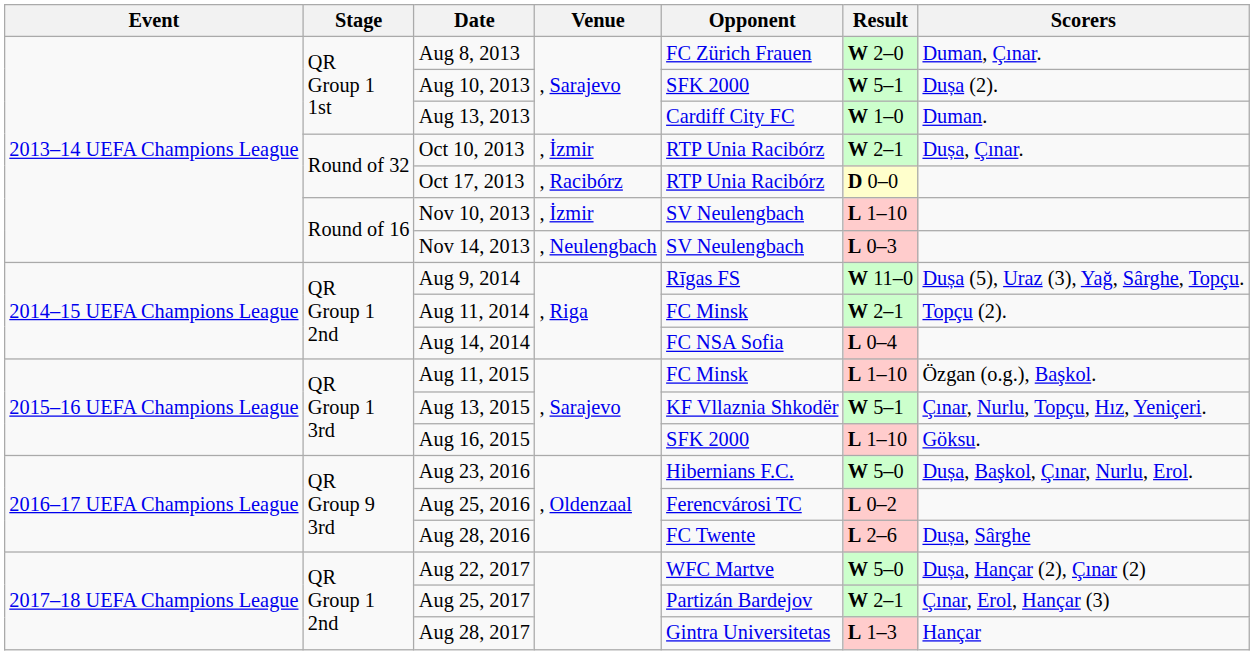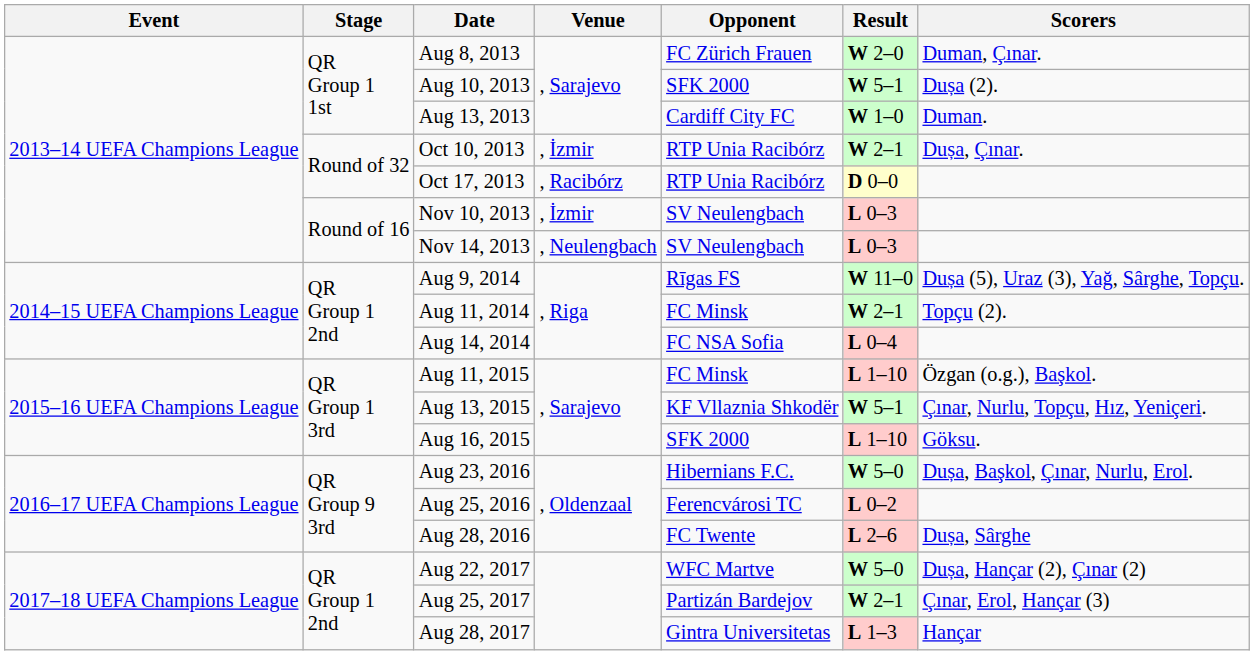 <table class=wikitable>
 <tr>
 <th>Event</th>
 <th>Stage</th>
 <th>Date</th>
 <th>Venue</th>
 <th>Opponent</th>
 <th>Result</th>
 <th>Scorers</th>
 </tr>
 <tr>
 <td rowspan=7><a href='#'>2013–14 UEFA Champions League</a></td>
 <td rowspan=3>QR<br>Group 1<br>1st</td>
 <td>Aug 8, 2013</td>
 <td rowspan=3>, <a href='#'>Sarajevo</a></td>
 <td> <a href='#'>FC Zürich Frauen</a></td>
 <td bgcolor=ccffcc><strong>W</strong> 2–0</td>
 <td><a href='#'>Duman</a>, <a href='#'>Çınar</a>.</td>
 </tr>
 <tr>
 <td>Aug 10, 2013</td>
 <td> <a href='#'>SFK 2000</a></td>
 <td bgcolor=ccffcc><strong>W</strong> 5–1</td>
 <td><a href='#'>Dușa</a> (2).</td>
 </tr>
 <tr>
 <td>Aug 13, 2013</td>
 <td> <a href='#'>Cardiff City FC</a></td>
 <td bgcolor=ccffcc><strong>W</strong> 1–0</td>
 <td><a href='#'>Duman</a>.</td>
 </tr>
 <tr>
 <td rowspan=2>Round of 32</td>
 <td>Oct 10, 2013</td>
 <td>, <a href='#'>İzmir</a></td>
 <td> <a href='#'>RTP Unia Racibórz</a></td>
 <td bgcolor=ccffcc><strong>W</strong> 2–1</td>
 <td><a href='#'>Dușa</a>, <a href='#'>Çınar</a>.</td>
 </tr>
 <tr>
 <td>Oct 17, 2013</td>
 <td>, <a href='#'>Racibórz</a></td>
 <td> <a href='#'>RTP Unia Racibórz</a></td>
 <td bgcolor=ffffcc><strong>D</strong> 0–0</td>
 <td></td>
 </tr>
 <tr>
 <td rowspan=2>Round of 16</td>
 <td>Nov 10, 2013</td>
 <td>, <a href='#'>İzmir</a></td>
 <td> <a href='#'>SV Neulengbach</a></td>
-<td bgcolor=ffcccc><strong>L</strong> 1–10</td>
+<td bgcolor=ffcccc><strong>L</strong> 0–3</td>
 <td></td>
 </tr>
 <tr>
 <td>Nov 14, 2013</td>
 <td>, <a href='#'>Neulengbach</a></td>
 <td> <a href='#'>SV Neulengbach</a></td>
 <td bgcolor=ffcccc><strong>L</strong> 0–3</td>
 <td></td>
 </tr>
 <tr>
 <td rowspan=3><a href='#'>2014–15 UEFA Champions League</a></td>
 <td rowspan=3>QR<br>Group 1<br>2nd</td>
 <td>Aug 9, 2014</td>
 <td rowspan=3>, <a href='#'>Riga</a></td>
 <td> <a href='#'>Rīgas FS</a></td>
 <td bgcolor=ccffcc><strong>W</strong> 11–0</td>
 <td><a href='#'>Dușa</a> (5), <a href='#'>Uraz</a> (3), <a href='#'>Yağ</a>, <a href='#'>Sârghe</a>, <a href='#'>Topçu</a>.</td>
 </tr>
 <tr>
 <td>Aug 11, 2014</td>
 <td> <a href='#'>FC Minsk</a></td>
 <td bgcolor=ccffcc><strong>W</strong> 2–1</td>
 <td><a href='#'>Topçu</a> (2).</td>
 </tr>
 <tr>
 <td>Aug 14, 2014</td>
 <td> <a href='#'>FC NSA Sofia</a></td>
 <td bgcolor=ffcccc><strong>L</strong> 0–4</td>
 <td></td>
 </tr>
 <tr>
 <td rowspan=3><a href='#'>2015–16 UEFA Champions League</a></td>
 <td rowspan=3>QR<br>Group 1<br>3rd</td>
 <td>Aug 11, 2015</td>
 <td rowspan=3>, <a href='#'>Sarajevo</a></td>
 <td> <a href='#'>FC Minsk</a></td>
 <td bgcolor=ffcccc><strong>L</strong> 1–10</td>
 <td>Özgan (o.g.), <a href='#'>Başkol</a>.</td>
 </tr>
 <tr>
 <td>Aug 13, 2015</td>
 <td> <a href='#'>KF Vllaznia Shkodër</a></td>
 <td bgcolor=ccffcc><strong>W</strong> 5–1</td>
 <td><a href='#'>Çınar</a>, <a href='#'>Nurlu</a>, <a href='#'>Topçu</a>, <a href='#'>Hız</a>, <a href='#'>Yeniçeri</a>.</td>
 </tr>
 <tr>
 <td>Aug 16, 2015</td>
 <td> <a href='#'>SFK 2000</a></td>
 <td bgcolor=ffcccc><strong>L</strong> 1–10</td>
 <td><a href='#'>Göksu</a>.</td>
 </tr>
 <tr>
 <td rowspan=3><a href='#'>2016–17 UEFA Champions League</a></td>
 <td rowspan=3>QR<br>Group 9<br>3rd</td>
 <td>Aug 23, 2016</td>
 <td rowspan=3>, <a href='#'>Oldenzaal</a></td>
 <td> <a href='#'>Hibernians F.C.</a></td>
 <td bgcolor=ccffcc><strong>W</strong> 5–0</td>
 <td><a href='#'>Dușa</a>, <a href='#'>Başkol</a>, <a href='#'>Çınar</a>, <a href='#'>Nurlu</a>, <a href='#'>Erol</a>.</td>
 </tr>
 <tr>
 <td>Aug 25, 2016</td>
 <td> <a href='#'>Ferencvárosi TC</a></td>
 <td bgcolor=ffcccc><strong>L</strong> 0–2</td>
 <td></td>
 </tr>
 <tr>
 <td>Aug 28, 2016</td>
 <td> <a href='#'>FC Twente</a></td>
 <td bgcolor=ffcccc><strong>L</strong> 2–6</td>
 <td><a href='#'>Dușa</a>, <a href='#'>Sârghe</a></td>
 </tr>
 <tr>
 <td rowspan=3><a href='#'>2017–18 UEFA Champions League</a></td>
 <td rowspan=3>QR<br>Group 1<br>2nd</td>
 <td>Aug 22, 2017</td>
 <td rowspan=3></td>
 <td> <a href='#'>WFC Martve</a></td>
 <td bgcolor=ccffcc><strong>W</strong> 5–0</td>
 <td><a href='#'>Dușa</a>, <a href='#'>Hançar</a> (2), <a href='#'>Çınar</a> (2)</td>
 </tr>
 <tr>
 <td>Aug 25, 2017</td>
 <td> <a href='#'>Partizán Bardejov</a></td>
 <td bgcolor=ccffcc><strong>W</strong> 2–1</td>
 <td><a href='#'>Çınar</a>, <a href='#'>Erol</a>, <a href='#'>Hançar</a> (3)</td>
 </tr>
 <tr>
 <td>Aug 28, 2017</td>
 <td> <a href='#'>Gintra Universitetas</a></td>
 <td bgcolor=ffcccc><strong>L</strong> 1–3</td>
 <td><a href='#'>Hançar</a></td>
 </tr>
 </table>
